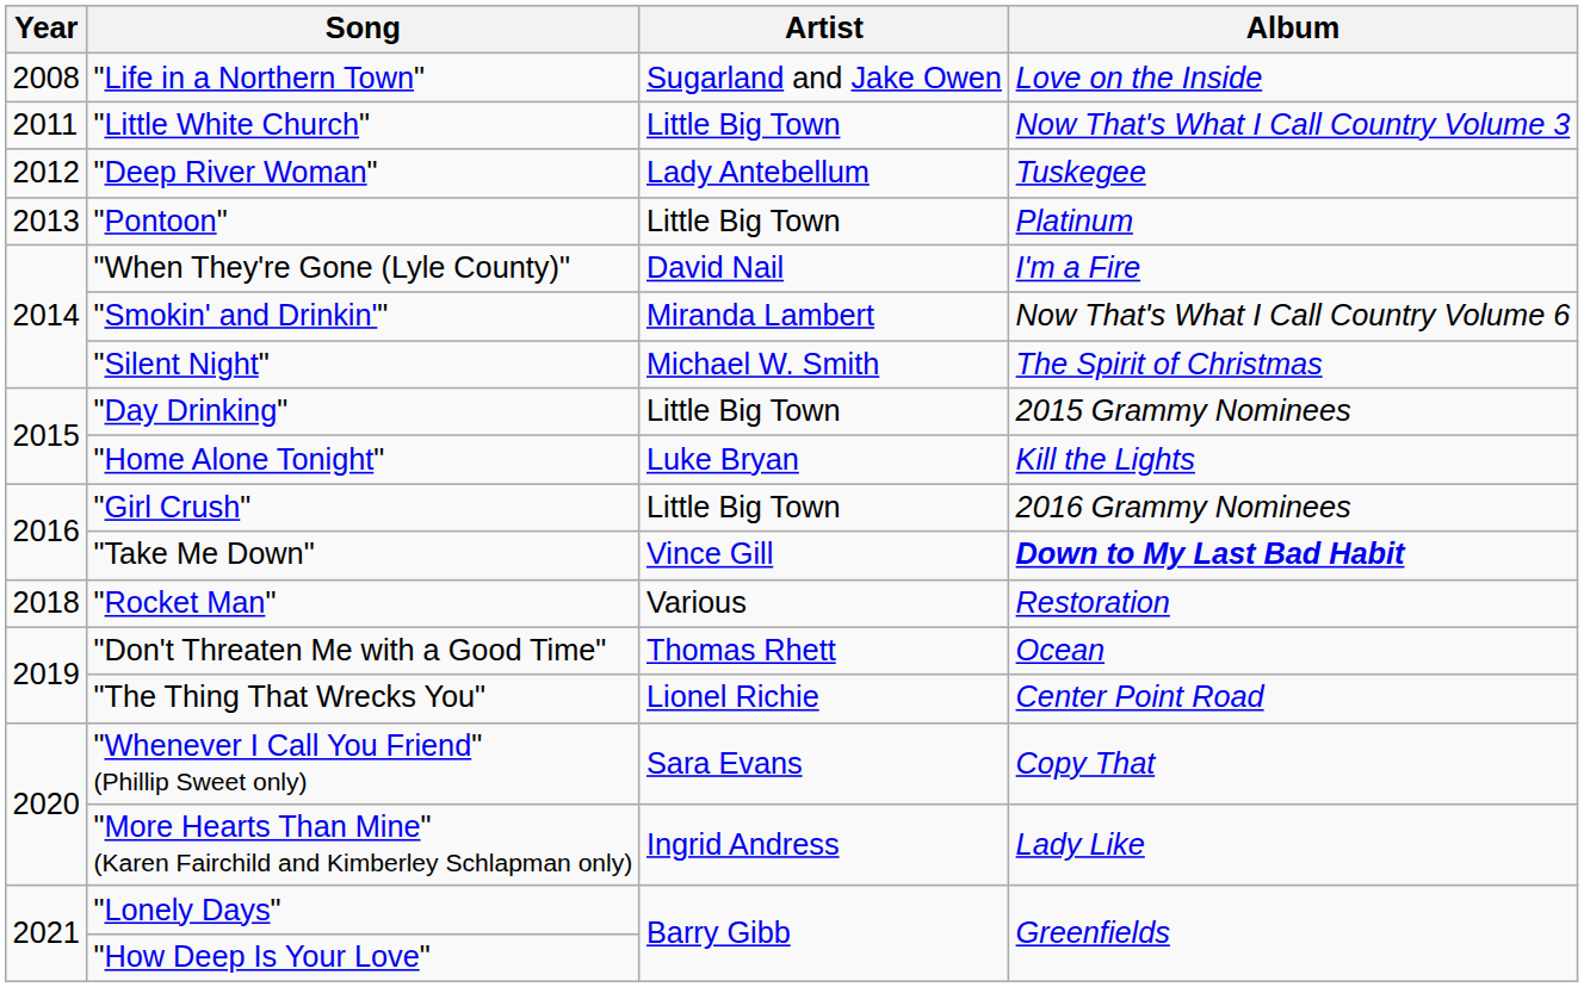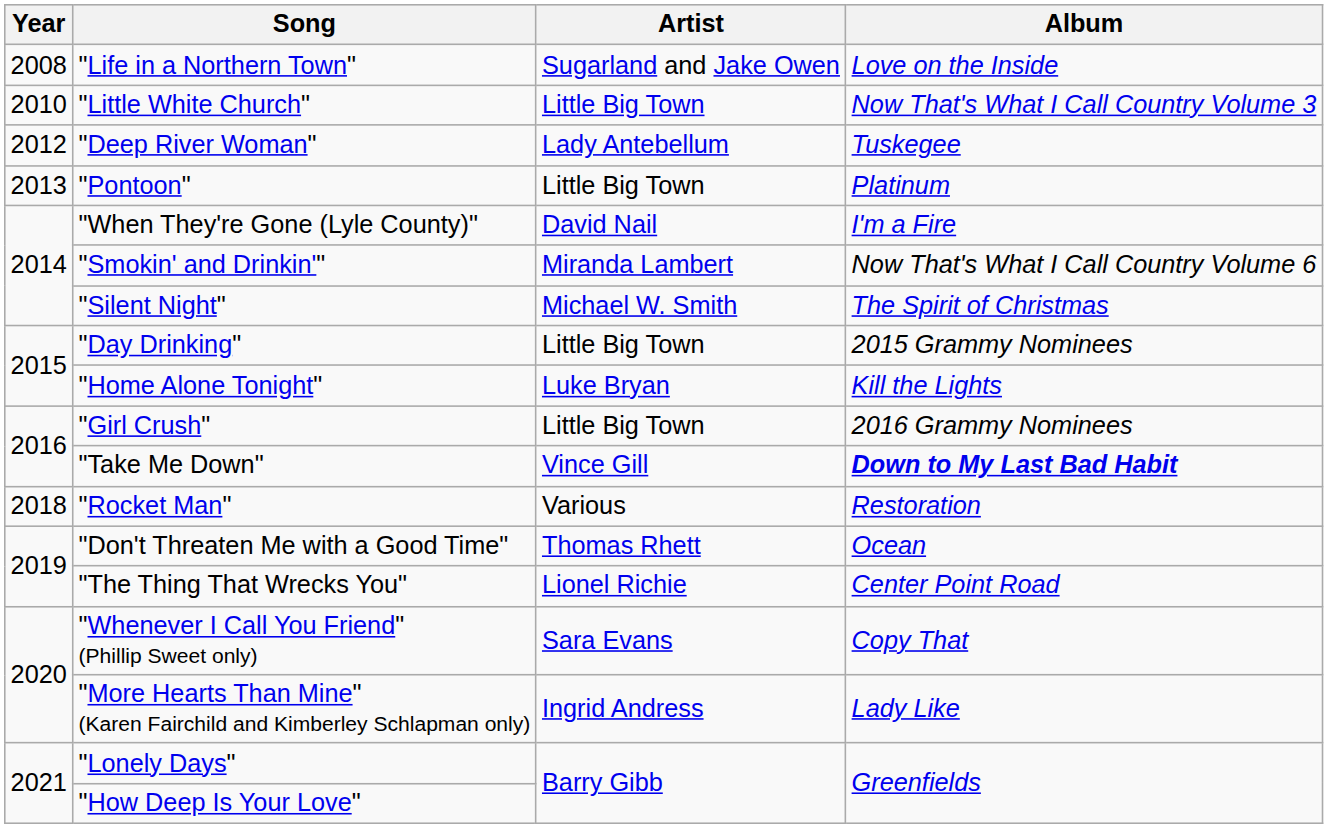 <table class="wikitable">
 <tr>
 <th>Year</th>
 <th>Song</th>
 <th>Artist</th>
 <th>Album</th>
 </tr>
 <tr>
 <td>2008</td>
 <td>"<a href='#'>Life in a Northern Town</a>"</td>
 <td><a href='#'>Sugarland</a> and <a href='#'>Jake Owen</a></td>
 <td><em><a href='#'>Love on the Inside</a></em></td>
 </tr>
 <tr>
-<td>2011</td>
+<td>2010</td>
 <td>"<a href='#'>Little White Church</a>"</td>
 <td><a href='#'>Little Big Town</a></td>
 <td><em><a href='#'>Now That's What I Call Country Volume 3</a></em></td>
 </tr>
 <tr>
 <td>2012</td>
 <td>"<a href='#'>Deep River Woman</a>"</td>
 <td><a href='#'>Lady Antebellum</a></td>
 <td><em><a href='#'>Tuskegee</a></em></td>
 </tr>
 <tr>
 <td>2013</td>
 <td>"<a href='#'>Pontoon</a>"</td>
 <td>Little Big Town</td>
 <td><em><a href='#'>Platinum</a></em></td>
 </tr>
 <tr>
 <td rowspan="3">2014</td>
 <td>"When They're Gone (Lyle County)"</td>
 <td><a href='#'>David Nail</a></td>
 <td><em><a href='#'>I'm a Fire</a></em></td>
 </tr>
 <tr>
 <td>"<a href='#'>Smokin' and Drinkin'</a>"</td>
 <td><a href='#'>Miranda Lambert</a></td>
 <td><em>Now That's What I Call Country Volume 6</em></td>
 </tr>
 <tr>
 <td>"<a href='#'>Silent Night</a>"</td>
 <td><a href='#'>Michael W. Smith</a></td>
 <td><em><a href='#'>The Spirit of Christmas</a></em></td>
 </tr>
 <tr>
 <td rowspan="2">2015</td>
 <td>"<a href='#'>Day Drinking</a>"</td>
 <td>Little Big Town</td>
 <td><em>2015 Grammy Nominees</em></td>
 </tr>
 <tr>
 <td>"<a href='#'>Home Alone Tonight</a>" <br> </td>
 <td><a href='#'>Luke Bryan</a></td>
 <td><em><a href='#'>Kill the Lights</a></em></td>
 </tr>
 <tr>
 <td rowspan="2">2016</td>
 <td>"<a href='#'>Girl Crush</a>"</td>
 <td>Little Big Town</td>
 <td><em>2016 Grammy Nominees</em></td>
 </tr>
 <tr>
 <td>"Take Me Down"</td>
 <td><a href='#'>Vince Gill</a></td>
 <td><strong><em><a href='#'>Down to My Last Bad Habit</a></em></strong></td>
 </tr>
 <tr>
 <td>2018</td>
 <td>"<a href='#'>Rocket Man</a>"</td>
 <td>Various</td>
 <td><em><a href='#'>Restoration</a></em></td>
 </tr>
 <tr>
 <td rowspan=2>2019</td>
 <td>"Don't Threaten Me with a Good Time"</td>
 <td><a href='#'>Thomas Rhett</a></td>
 <td><em><a href='#'>Ocean</a></em></td>
 </tr>
 <tr>
 <td>"The Thing That Wrecks You"</td>
 <td><a href='#'>Lionel Richie</a></td>
 <td><em><a href='#'>Center Point Road</a></em></td>
 </tr>
 <tr>
 <td rowspan=2>2020</td>
 <td>"<a href='#'>Whenever I Call You Friend</a>" <br> <small>(Phillip Sweet only)</small></td>
 <td><a href='#'>Sara Evans</a></td>
 <td><em><a href='#'>Copy That</a></em></td>
 </tr>
 <tr>
 <td>"<a href='#'>More Hearts Than Mine</a>" <br> <small>(Karen Fairchild and Kimberley Schlapman only)</small></td>
 <td><a href='#'>Ingrid Andress</a></td>
 <td><em><a href='#'>Lady Like</a></em></td>
 </tr>
 <tr>
 <td rowspan=2>2021</td>
 <td>"<a href='#'>Lonely Days</a>"</td>
 <td rowspan=2><a href='#'>Barry Gibb</a></td>
 <td rowspan=2><em><a href='#'>Greenfields</a></em></td>
 </tr>
 <tr>
 <td>"<a href='#'>How Deep Is Your Love</a>"</td>
 </tr>
 </table>
